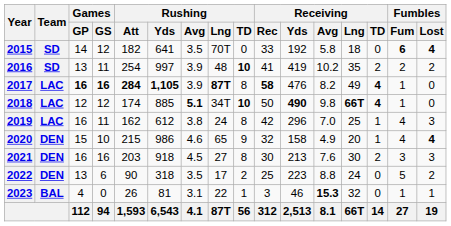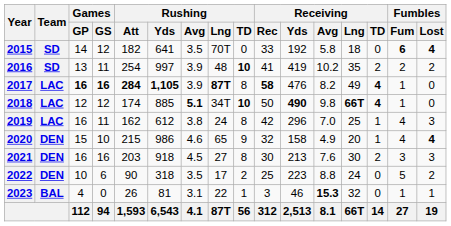 <table class="wikitable" style="text-align:center;">
 <tr>
 <th rowspan="2">Year</th>
 <th rowspan="2">Team</th>
 <th colspan="2">Games</th>
 <th colspan="5">Rushing</th>
 <th colspan="5">Receiving</th>
 <th colspan="2">Fumbles</th>
 </tr>
 <tr>
 <th>GP</th>
 <th>GS</th>
 <th>Att</th>
 <th>Yds</th>
 <th>Avg</th>
 <th>Lng</th>
 <th>TD</th>
 <th>Rec</th>
 <th>Yds</th>
 <th>Avg</th>
 <th>Lng</th>
 <th>TD</th>
 <th>Fum</th>
 <th>Lost</th>
 </tr>
 <tr>
 <th><a href='#'>2015</a></th>
 <th><a href='#'>SD</a></th>
 <td>14</td>
 <td>12</td>
 <td>182</td>
 <td>641</td>
 <td>3.5</td>
 <td>70T</td>
 <td>0</td>
 <td>33</td>
 <td>192</td>
 <td>5.8</td>
 <td>18</td>
 <td>0</td>
 <td><strong>6</strong></td>
 <td><strong>4</strong></td>
 </tr>
 <tr>
 <th><a href='#'>2016</a></th>
 <th><a href='#'>SD</a></th>
 <td>13</td>
 <td>11</td>
 <td>254</td>
 <td>997</td>
 <td>3.9</td>
 <td>48</td>
 <td><strong>10</strong></td>
 <td>41</td>
 <td>419</td>
 <td>10.2</td>
 <td>35</td>
 <td>2</td>
 <td>2</td>
 <td>2</td>
 </tr>
 <tr>
 <th><a href='#'>2017</a></th>
 <th><a href='#'>LAC</a></th>
 <td><strong>16</strong></td>
 <td><strong>16</strong></td>
 <td><strong>284</strong></td>
 <td><strong>1,105</strong></td>
 <td>3.9</td>
 <td><strong>87T</strong></td>
 <td>8</td>
 <td><strong>58</strong></td>
 <td>476</td>
 <td>8.2</td>
 <td>49</td>
 <td><strong>4</strong></td>
 <td>1</td>
 <td>0</td>
 </tr>
 <tr>
 <th><a href='#'>2018</a></th>
 <th><a href='#'>LAC</a></th>
 <td>12</td>
 <td>12</td>
 <td>174</td>
 <td>885</td>
 <td><strong>5.1</strong></td>
 <td>34T</td>
 <td><strong>10</strong></td>
 <td>50</td>
 <td><strong>490</strong></td>
 <td>9.8</td>
 <td><strong>66T</strong></td>
 <td><strong>4</strong></td>
 <td>1</td>
 <td>0</td>
 </tr>
 <tr>
 <th><a href='#'>2019</a></th>
 <th><a href='#'>LAC</a></th>
 <td>16</td>
 <td>11</td>
 <td>162</td>
 <td>612</td>
 <td>3.8</td>
 <td>24</td>
 <td>8</td>
 <td>42</td>
 <td>296</td>
 <td>7.0</td>
 <td>25</td>
 <td>1</td>
 <td>4</td>
 <td>3</td>
 </tr>
 <tr>
 <th><a href='#'>2020</a></th>
 <th><a href='#'>DEN</a></th>
 <td>15</td>
 <td>10</td>
 <td>215</td>
 <td>986</td>
 <td>4.6</td>
 <td>65</td>
 <td>9</td>
 <td>32</td>
 <td>158</td>
 <td>4.9</td>
 <td>20</td>
 <td>1</td>
 <td>4</td>
 <td><strong>4</strong></td>
 </tr>
 <tr>
 <th><a href='#'>2021</a></th>
 <th><a href='#'>DEN</a></th>
 <td>16</td>
 <td>16</td>
 <td>203</td>
 <td>918</td>
 <td>4.5</td>
 <td>27</td>
 <td>8</td>
 <td>30</td>
 <td>213</td>
 <td>7.6</td>
 <td>30</td>
 <td>2</td>
 <td>3</td>
 <td>3</td>
 </tr>
 <tr>
 <th><a href='#'>2022</a></th>
 <th><a href='#'>DEN</a></th>
-<td>13</td>
+<td>10</td>
 <td>6</td>
 <td>90</td>
 <td>318</td>
 <td>3.5</td>
 <td>17</td>
 <td>2</td>
 <td>25</td>
 <td>223</td>
 <td>8.8</td>
 <td>24</td>
 <td>0</td>
 <td>5</td>
 <td>2</td>
 </tr>
 <tr>
 <th><a href='#'>2023</a></th>
 <th><a href='#'>BAL</a></th>
 <td>4</td>
 <td>0</td>
 <td>26</td>
 <td>81</td>
 <td>3.1</td>
 <td>22</td>
 <td>1</td>
 <td>3</td>
 <td>46</td>
 <td><strong>15.3</strong></td>
 <td>32</td>
 <td>0</td>
 <td>1</td>
 <td>1</td>
 </tr>
 <tr>
 <th colspan="2"></th>
 <th>112</th>
 <th>94</th>
 <th>1,593</th>
 <th>6,543</th>
 <th>4.1</th>
 <th>87T</th>
 <th>56</th>
 <th>312</th>
 <th>2,513</th>
 <th>8.1</th>
 <th>66T</th>
 <th>14</th>
 <th>27</th>
 <th>19</th>
 </tr>
 </table>
